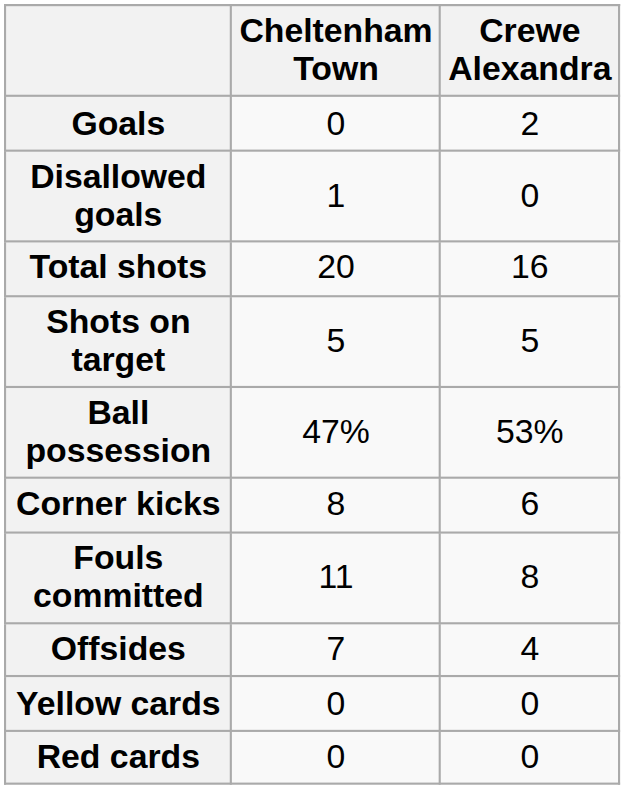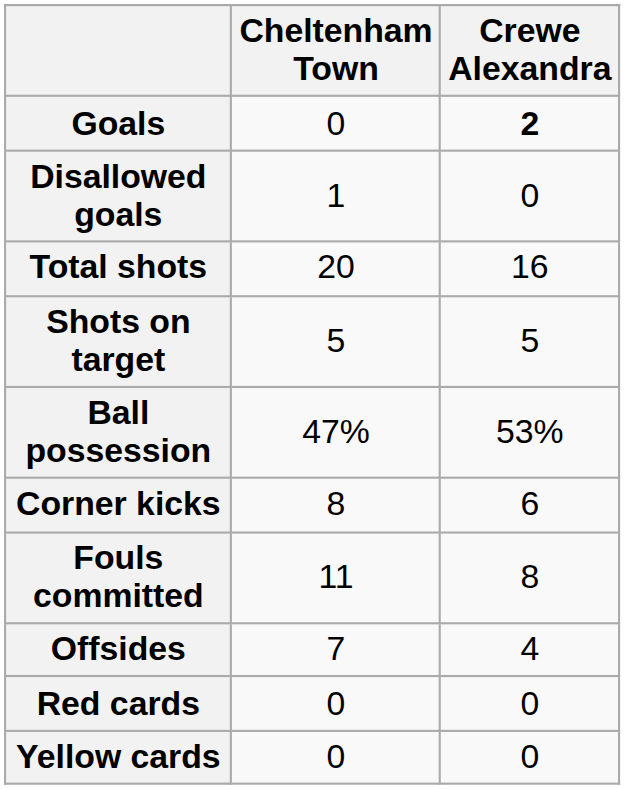 <table class="wikitable plainrowheaders" style="text-align: center">
 <tr>
 </tr>
 <tr>
 <th scope=col width=100></th>
 <th scope=col width=70>Cheltenham Town</th>
 <th scope=col width=70>Crewe Alexandra</th>
 </tr>
 <tr>
 <th scope=row>Goals</th>
 <td>0</td>
-<td>2</td>
+<td><strong>2</strong></td>
 </tr>
 <tr>
 <th scope=row>Disallowed goals</th>
 <td>1</td>
 <td>0</td>
 </tr>
 <tr>
 <th scope=row>Total shots</th>
 <td>20</td>
 <td>16</td>
 </tr>
 <tr>
 <th scope=row>Shots on target</th>
 <td>5</td>
 <td>5</td>
 </tr>
 <tr>
 <th scope=row>Ball possession</th>
 <td>47%</td>
 <td>53%</td>
 </tr>
 <tr>
 <th scope=row>Corner kicks</th>
 <td>8</td>
 <td>6</td>
 </tr>
 <tr>
 <th scope=row>Fouls committed</th>
 <td>11</td>
 <td>8</td>
 </tr>
 <tr>
 <th scope=row>Offsides</th>
 <td>7</td>
 <td>4</td>
 </tr>
 <tr>
+<th scope=row>Red cards</th>
+<td>0</td>
+<td>0</td>
+</tr>
+<tr>
 <th scope=row>Yellow cards</th>
 <td>0</td>
 <td>0</td>
 </tr>
-<tr>
-<th scope=row>Red cards</th>
-<td>0</td>
-<td>0</td>
-</tr>
 </table>
